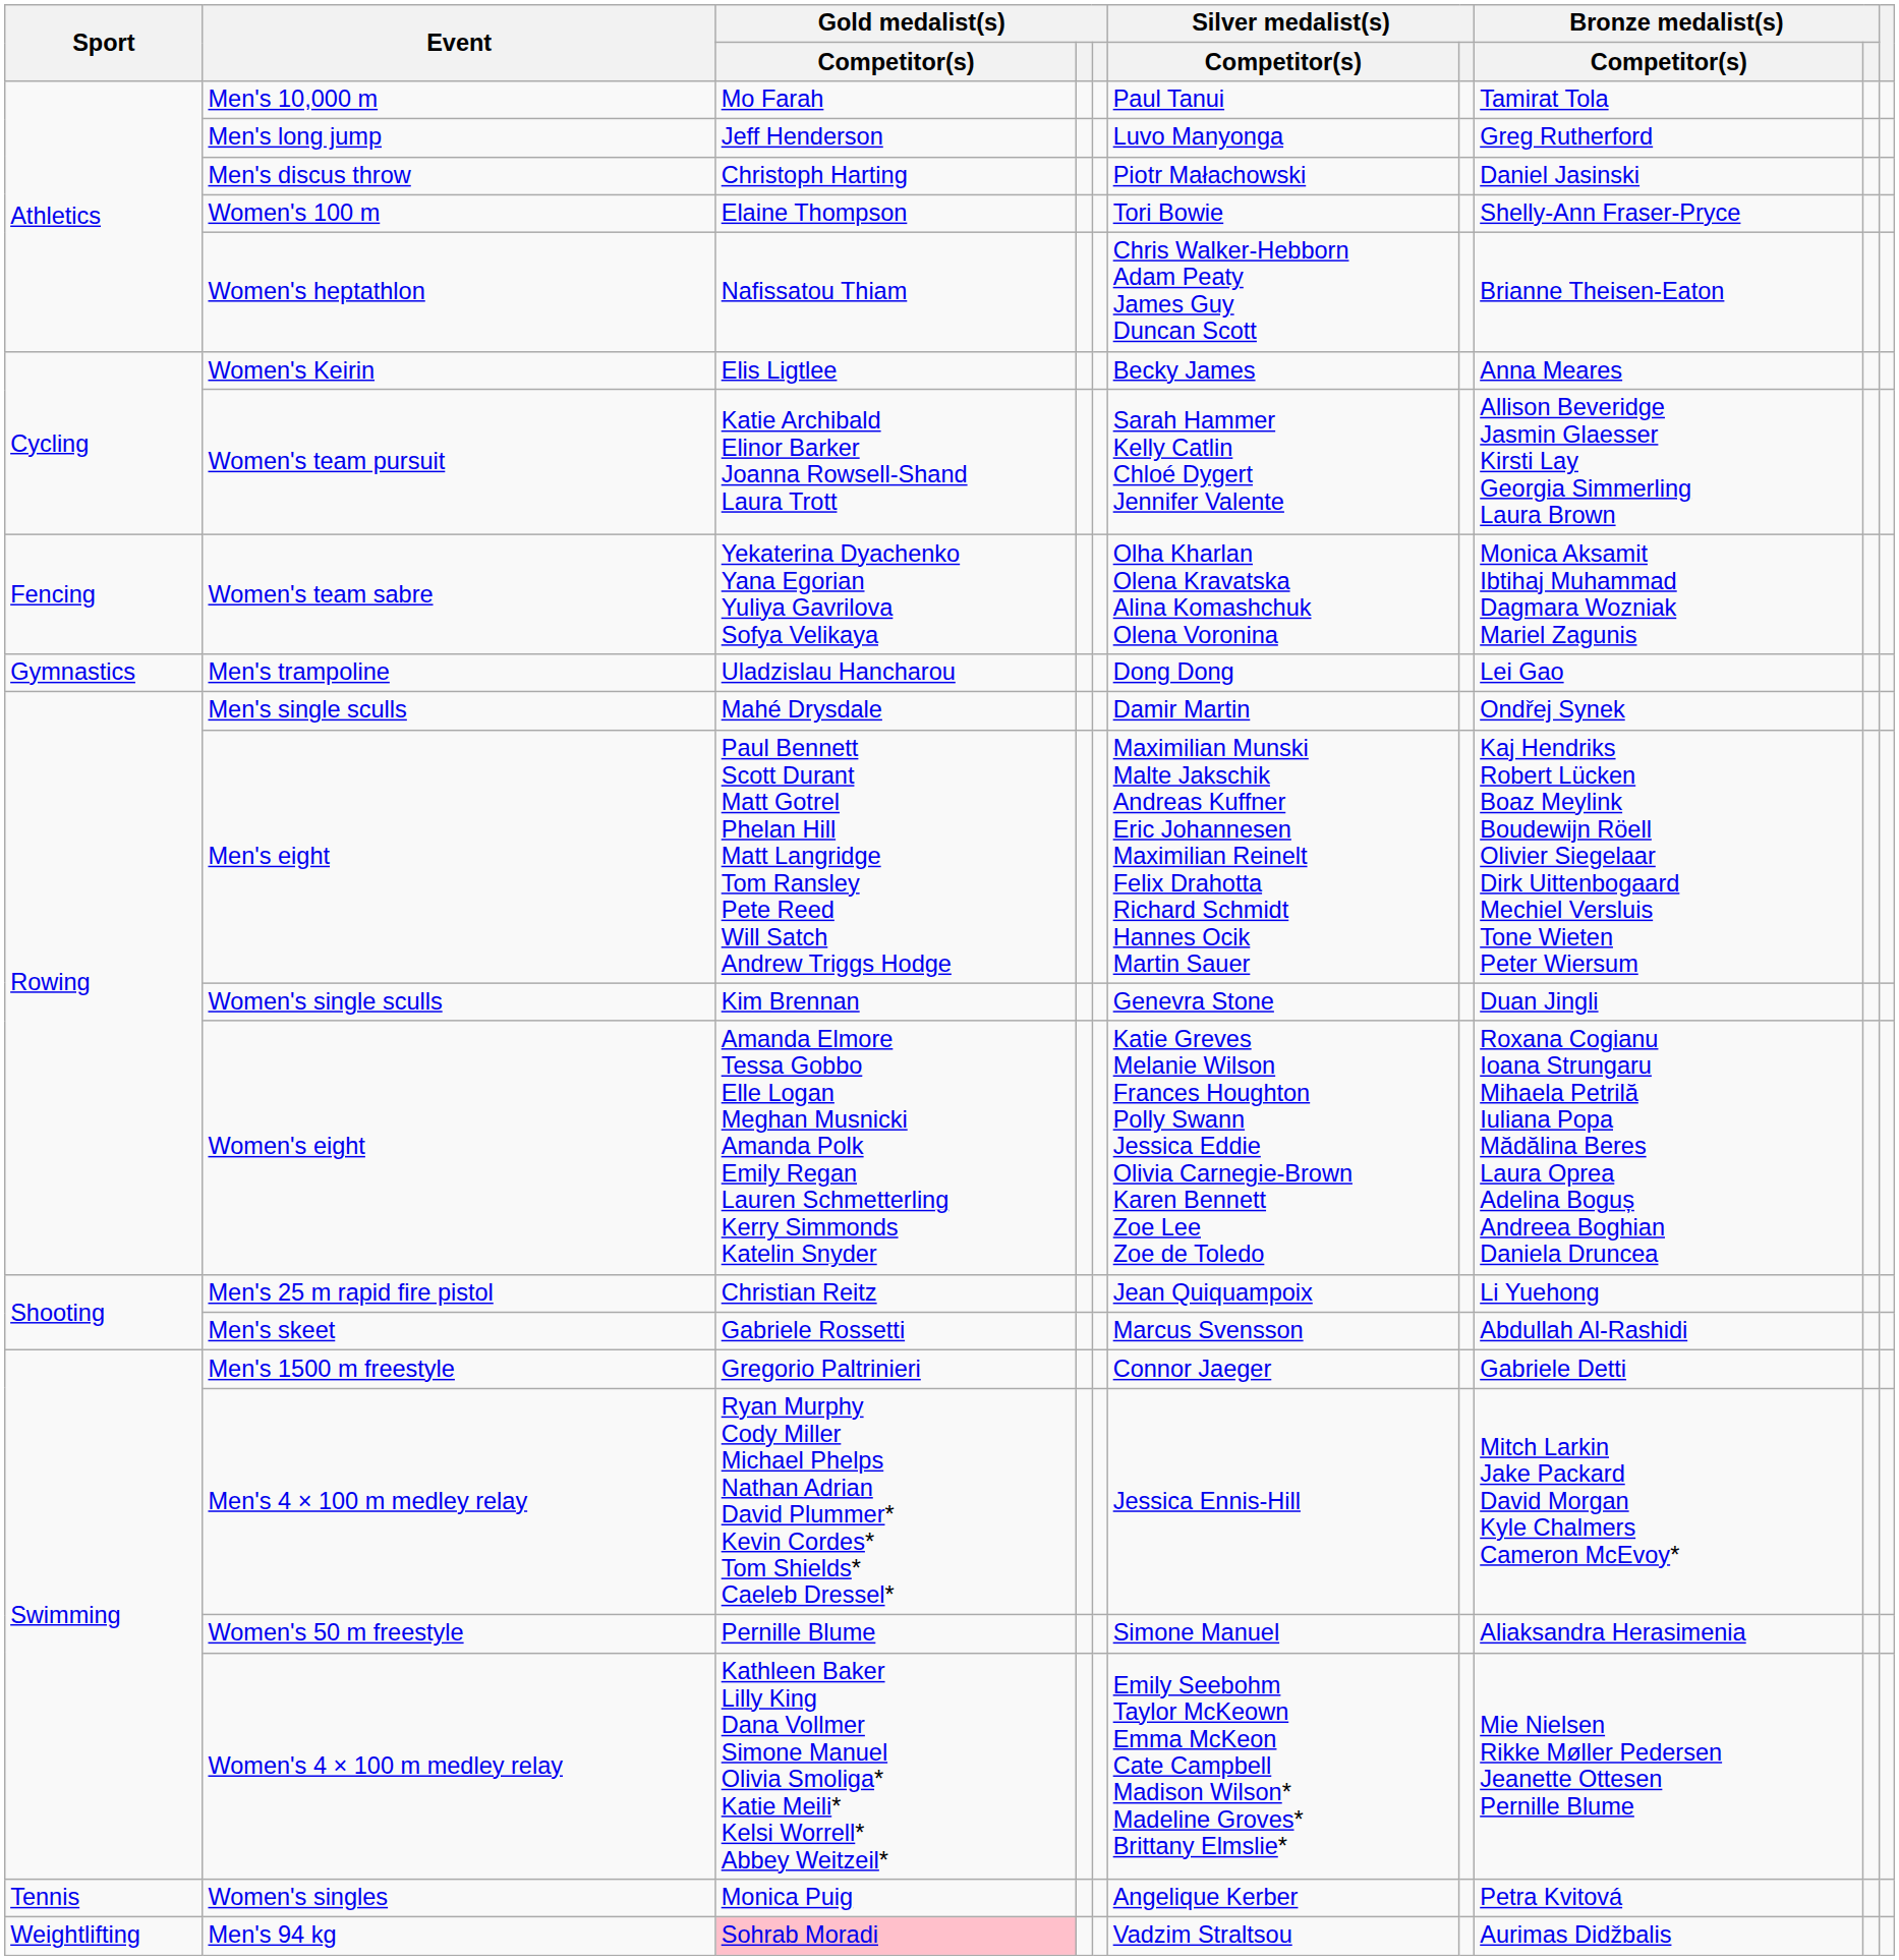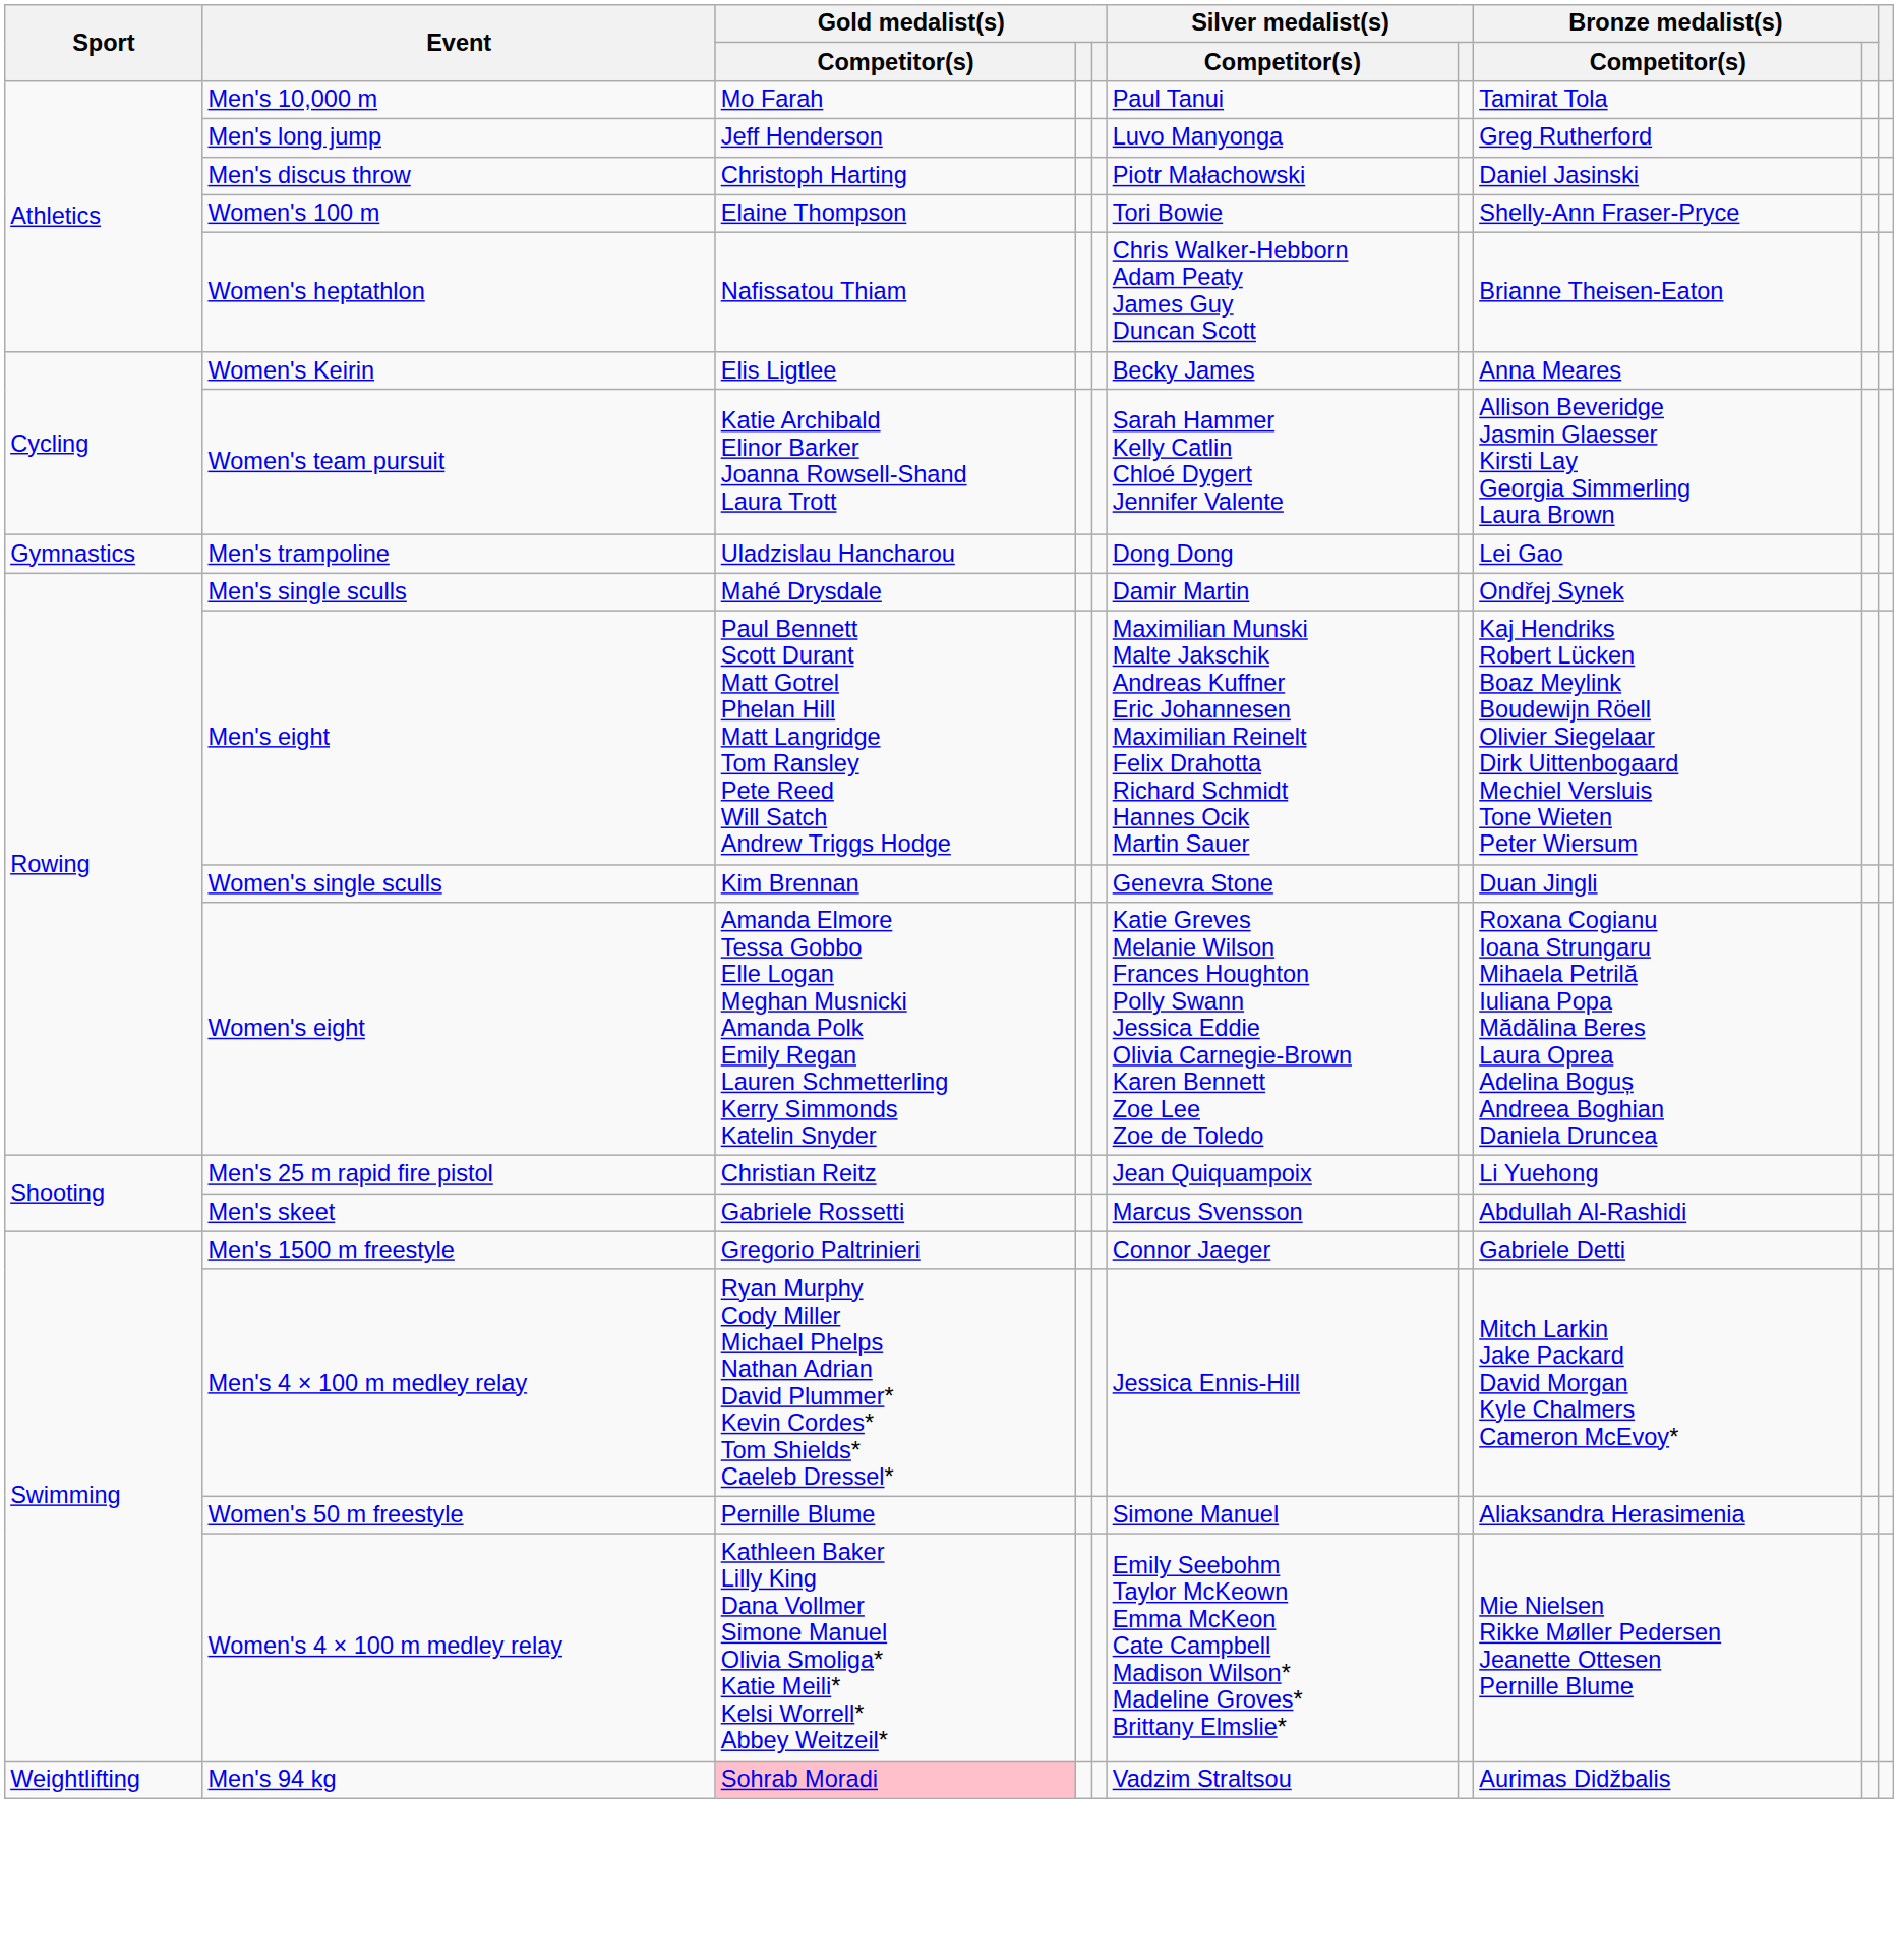 <table class="wikitable" style="width:100%;">
 <tr>
 <th rowspan="2">Sport</th>
 <th rowspan="2">Event</th>
 <th colspan="3">Gold medalist(s)</th>
 <th colspan="2">Silver medalist(s)</th>
 <th colspan="2">Bronze medalist(s)</th>
 <th rowspan="2"></th>
 </tr>
 <tr>
 <th>Competitor(s)</th>
 <th></th>
 <th></th>
 <th>Competitor(s)</th>
 <th></th>
 <th>Competitor(s)</th>
 <th></th>
 </tr>
 <tr>
 <td rowspan="5"><a href='#'>Athletics</a></td>
 <td><a href='#'>Men's 10,000 m</a></td>
 <td><a href='#'>Mo Farah</a></td>
 <td></td>
 <td></td>
 <td><a href='#'>Paul Tanui</a></td>
 <td></td>
 <td><a href='#'>Tamirat Tola</a></td>
 <td></td>
 <td></td>
 </tr>
 <tr>
 <td><a href='#'>Men's long jump</a></td>
 <td><a href='#'>Jeff Henderson</a></td>
 <td></td>
 <td></td>
 <td><a href='#'>Luvo Manyonga</a></td>
 <td></td>
 <td><a href='#'>Greg Rutherford</a></td>
 <td></td>
 <td></td>
 </tr>
 <tr>
 <td><a href='#'>Men's discus throw</a></td>
 <td><a href='#'>Christoph Harting</a></td>
 <td></td>
 <td></td>
 <td><a href='#'>Piotr Małachowski</a></td>
 <td></td>
 <td><a href='#'>Daniel Jasinski</a></td>
 <td></td>
 <td></td>
 </tr>
 <tr>
 <td><a href='#'>Women's 100 m</a></td>
 <td><a href='#'>Elaine Thompson</a></td>
 <td></td>
 <td></td>
 <td><a href='#'>Tori Bowie</a></td>
 <td></td>
 <td><a href='#'>Shelly-Ann Fraser-Pryce</a></td>
 <td></td>
 <td></td>
 </tr>
 <tr>
 <td><a href='#'>Women's heptathlon</a></td>
 <td><a href='#'>Nafissatou Thiam</a></td>
 <td></td>
 <td></td>
 <td><a href='#'>Chris Walker-Hebborn</a><br><a href='#'>Adam Peaty</a><br><a href='#'>James Guy</a><br><a href='#'>Duncan Scott</a></td>
 <td></td>
 <td><a href='#'>Brianne Theisen-Eaton</a></td>
 <td></td>
 <td></td>
 </tr>
 <tr>
 <td rowspan="2"><a href='#'>Cycling</a></td>
 <td><a href='#'>Women's Keirin</a></td>
 <td><a href='#'>Elis Ligtlee</a></td>
 <td></td>
 <td></td>
 <td><a href='#'>Becky James</a></td>
 <td></td>
 <td><a href='#'>Anna Meares</a></td>
 <td></td>
 <td></td>
 </tr>
 <tr>
 <td><a href='#'>Women's team pursuit</a></td>
 <td><a href='#'>Katie Archibald</a><br><a href='#'>Elinor Barker</a><br><a href='#'>Joanna Rowsell-Shand</a><br><a href='#'>Laura Trott</a></td>
 <td></td>
 <td></td>
 <td><a href='#'>Sarah Hammer</a><br><a href='#'>Kelly Catlin</a><br><a href='#'>Chloé Dygert</a><br><a href='#'>Jennifer Valente</a></td>
 <td></td>
 <td><a href='#'>Allison Beveridge</a><br><a href='#'>Jasmin Glaesser</a><br><a href='#'>Kirsti Lay</a><br><a href='#'>Georgia Simmerling</a><br><a href='#'>Laura Brown</a></td>
-<td></td>
-<td></td>
-</tr>
-<tr>
-<td><a href='#'>Fencing</a></td>
-<td><a href='#'>Women's team sabre</a></td>
-<td><a href='#'>Yekaterina Dyachenko</a><br><a href='#'>Yana Egorian</a><br><a href='#'>Yuliya Gavrilova</a><br><a href='#'>Sofya Velikaya</a></td>
-<td></td>
-<td></td>
-<td><a href='#'>Olha Kharlan</a><br><a href='#'>Olena Kravatska</a><br><a href='#'>Alina Komashchuk</a><br><a href='#'>Olena Voronina</a></td>
-<td></td>
-<td><a href='#'>Monica Aksamit</a><br><a href='#'>Ibtihaj Muhammad</a><br><a href='#'>Dagmara Wozniak</a><br><a href='#'>Mariel Zagunis</a></td>
 <td></td>
 <td></td>
 </tr>
 <tr>
 <td><a href='#'>Gymnastics</a></td>
 <td><a href='#'>Men's trampoline</a></td>
 <td><a href='#'>Uladzislau Hancharou</a></td>
 <td></td>
 <td></td>
 <td><a href='#'>Dong Dong</a></td>
 <td></td>
 <td><a href='#'>Lei Gao</a></td>
 <td></td>
 <td></td>
 </tr>
 <tr>
 <td rowspan="4"><a href='#'>Rowing</a></td>
 <td><a href='#'>Men's single sculls</a></td>
 <td><a href='#'>Mahé Drysdale</a></td>
 <td></td>
 <td></td>
 <td><a href='#'>Damir Martin</a></td>
 <td></td>
 <td><a href='#'>Ondřej Synek</a></td>
 <td></td>
 <td></td>
 </tr>
 <tr>
 <td><a href='#'>Men's eight</a></td>
 <td><a href='#'>Paul Bennett</a><br><a href='#'>Scott Durant</a><br><a href='#'>Matt Gotrel</a><br><a href='#'>Phelan Hill</a><br><a href='#'>Matt Langridge</a><br><a href='#'>Tom Ransley</a><br><a href='#'>Pete Reed</a><br><a href='#'>Will Satch</a><br><a href='#'>Andrew Triggs Hodge</a></td>
 <td></td>
 <td></td>
 <td><a href='#'>Maximilian Munski</a><br><a href='#'>Malte Jakschik</a><br><a href='#'>Andreas Kuffner</a><br><a href='#'>Eric Johannesen</a><br><a href='#'>Maximilian Reinelt</a><br><a href='#'>Felix Drahotta</a><br><a href='#'>Richard Schmidt</a><br><a href='#'>Hannes Ocik</a><br><a href='#'>Martin Sauer</a></td>
 <td></td>
 <td><a href='#'>Kaj Hendriks</a><br><a href='#'>Robert Lücken</a><br><a href='#'>Boaz Meylink</a><br><a href='#'>Boudewijn Röell</a><br><a href='#'>Olivier Siegelaar</a><br><a href='#'>Dirk Uittenbogaard</a><br><a href='#'>Mechiel Versluis</a><br><a href='#'>Tone Wieten</a><br><a href='#'>Peter Wiersum</a></td>
 <td></td>
 <td></td>
 </tr>
 <tr>
 <td><a href='#'>Women's single sculls</a></td>
 <td><a href='#'>Kim Brennan</a></td>
 <td></td>
 <td></td>
 <td><a href='#'>Genevra Stone</a></td>
 <td></td>
 <td><a href='#'>Duan Jingli</a></td>
 <td></td>
 <td></td>
 </tr>
 <tr>
 <td><a href='#'>Women's eight</a></td>
 <td><a href='#'>Amanda Elmore</a><br><a href='#'>Tessa Gobbo</a><br><a href='#'>Elle Logan</a><br><a href='#'>Meghan Musnicki</a><br><a href='#'>Amanda Polk</a><br><a href='#'>Emily Regan</a><br><a href='#'>Lauren Schmetterling</a><br><a href='#'>Kerry Simmonds</a><br><a href='#'>Katelin Snyder</a></td>
 <td></td>
 <td></td>
 <td><a href='#'>Katie Greves</a><br><a href='#'>Melanie Wilson</a><br><a href='#'>Frances Houghton</a><br><a href='#'>Polly Swann</a><br><a href='#'>Jessica Eddie</a><br><a href='#'>Olivia Carnegie-Brown</a><br><a href='#'>Karen Bennett</a><br><a href='#'>Zoe Lee</a><br><a href='#'>Zoe de Toledo</a></td>
 <td></td>
 <td><a href='#'>Roxana Cogianu</a><br><a href='#'>Ioana Strungaru</a><br><a href='#'>Mihaela Petrilă</a><br><a href='#'>Iuliana Popa</a><br><a href='#'>Mădălina Beres</a><br><a href='#'>Laura Oprea</a><br><a href='#'>Adelina Boguș</a><br><a href='#'>Andreea Boghian</a><br><a href='#'>Daniela Druncea</a></td>
 <td></td>
 <td></td>
 </tr>
 <tr>
 <td rowspan="2"><a href='#'>Shooting</a></td>
 <td><a href='#'>Men's 25 m rapid fire pistol</a></td>
 <td><a href='#'>Christian Reitz</a></td>
 <td></td>
 <td></td>
 <td><a href='#'>Jean Quiquampoix</a></td>
 <td></td>
 <td><a href='#'>Li Yuehong</a></td>
 <td></td>
 <td></td>
 </tr>
 <tr>
 <td><a href='#'>Men's skeet</a></td>
 <td><a href='#'>Gabriele Rossetti</a></td>
 <td></td>
 <td></td>
 <td><a href='#'>Marcus Svensson</a></td>
 <td></td>
 <td><a href='#'>Abdullah Al-Rashidi</a></td>
 <td></td>
 <td></td>
 </tr>
 <tr>
 <td rowspan="4"><a href='#'>Swimming</a></td>
 <td><a href='#'>Men's 1500 m freestyle</a></td>
 <td><a href='#'>Gregorio Paltrinieri</a></td>
 <td></td>
 <td></td>
 <td><a href='#'>Connor Jaeger</a></td>
 <td></td>
 <td><a href='#'>Gabriele Detti</a></td>
 <td></td>
 <td></td>
 </tr>
 <tr>
 <td><a href='#'>Men's 4 × 100 m medley relay</a></td>
 <td><a href='#'>Ryan Murphy</a> <br><a href='#'>Cody Miller</a><br><a href='#'>Michael Phelps</a><br><a href='#'>Nathan Adrian</a><br><a href='#'>David Plummer</a>*<br><a href='#'>Kevin Cordes</a>*<br><a href='#'>Tom Shields</a>*<br><a href='#'>Caeleb Dressel</a>*</td>
 <td></td>
 <td></td>
 <td><a href='#'>Jessica Ennis-Hill</a></td>
 <td></td>
 <td><a href='#'>Mitch Larkin</a><br><a href='#'>Jake Packard</a><br><a href='#'>David Morgan</a><br><a href='#'>Kyle Chalmers</a><br><a href='#'>Cameron McEvoy</a>*</td>
 <td></td>
 <td></td>
 </tr>
 <tr>
 <td><a href='#'>Women's 50 m freestyle</a></td>
 <td><a href='#'>Pernille Blume</a></td>
 <td></td>
 <td></td>
 <td><a href='#'>Simone Manuel</a></td>
 <td></td>
 <td><a href='#'>Aliaksandra Herasimenia</a></td>
 <td></td>
 <td></td>
 </tr>
 <tr>
 <td><a href='#'>Women's 4 × 100 m medley relay</a></td>
 <td><a href='#'>Kathleen Baker</a><br><a href='#'>Lilly King</a><br><a href='#'>Dana Vollmer</a><br><a href='#'>Simone Manuel</a><br><a href='#'>Olivia Smoliga</a>*<br><a href='#'>Katie Meili</a>*<br><a href='#'>Kelsi Worrell</a>*<br><a href='#'>Abbey Weitzeil</a>*</td>
 <td></td>
 <td></td>
 <td><a href='#'>Emily Seebohm</a><br><a href='#'>Taylor McKeown</a><br><a href='#'>Emma McKeon</a><br><a href='#'>Cate Campbell</a><br><a href='#'>Madison Wilson</a>*<br><a href='#'>Madeline Groves</a>*<br><a href='#'>Brittany Elmslie</a>*</td>
 <td></td>
 <td><a href='#'>Mie Nielsen</a><br><a href='#'>Rikke Møller Pedersen</a><br><a href='#'>Jeanette Ottesen</a><br><a href='#'>Pernille Blume</a></td>
 <td></td>
 <td></td>
 </tr>
 <tr>
-<td><a href='#'>Tennis</a></td>
-<td><a href='#'>Women's singles</a></td>
-<td><a href='#'>Monica Puig</a></td>
-<td></td>
-<td></td>
-<td><a href='#'>Angelique Kerber</a></td>
-<td></td>
-<td><a href='#'>Petra Kvitová</a></td>
-<td></td>
-<td></td>
-</tr>
-<tr>
 <td><a href='#'>Weightlifting</a></td>
 <td><a href='#'>Men's 94 kg</a></td>
 <td style="background: pink;"><a href='#'>Sohrab Moradi</a></td>
 <td></td>
 <td></td>
 <td><a href='#'>Vadzim Straltsou</a></td>
 <td></td>
 <td><a href='#'>Aurimas Didžbalis</a></td>
 <td></td>
 <td></td>
 </tr>
 </table>
